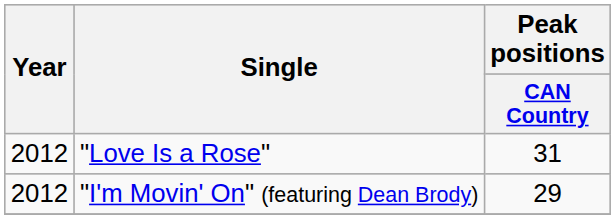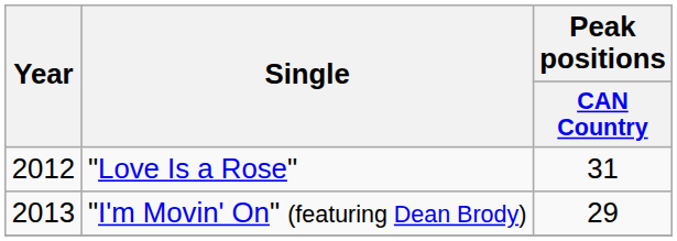 <table class="wikitable" style="text-align:center;">
 <tr>
 <th rowspan="2">Year</th>
 <th rowspan="2">Single</th>
 <th>Peak positions</th>
 </tr>
 <tr style="font-size:smaller;">
 <th width="65"><a href='#'>CAN Country</a><br></th>
 </tr>
 <tr>
 <td>2012</td>
 <td align="left">"<a href='#'>Love Is a Rose</a>"</td>
 <td>31</td>
 </tr>
 <tr>
-<td>2012</td>
+<td>2013</td>
 <td align="left">"<a href='#'>I'm Movin' On</a>" <small>(featuring <a href='#'>Dean Brody</a>)</small></td>
 <td>29</td>
 </tr>
 <tr>
 </tr>
 </table>
